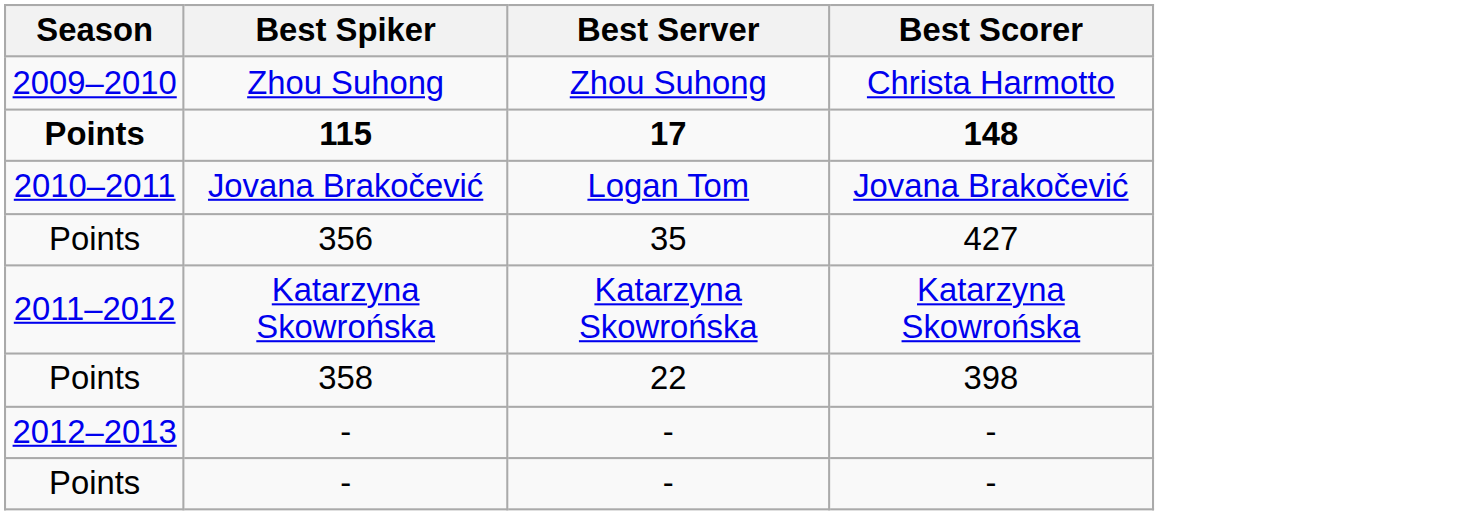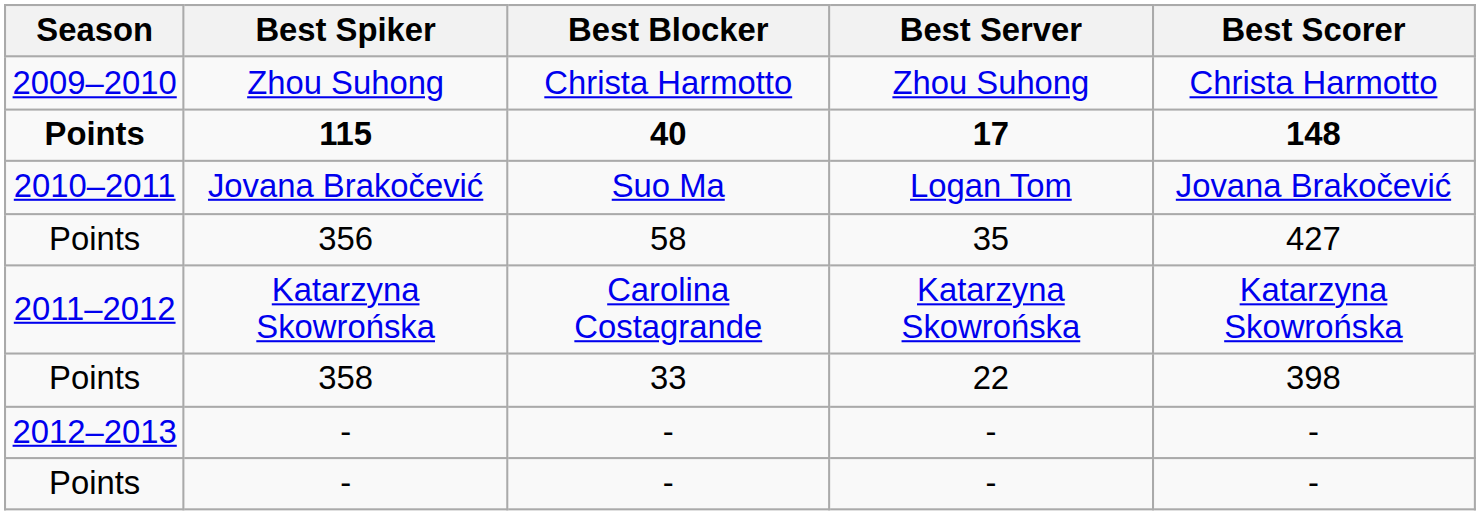 <table class="wikitable" style="text-align: center;">
 <tr>
 <th>Season</th>
 <th width="150">Best Spiker</th>
+<th width="150">Best Blocker</th>
 <th width="150">Best Server</th>
 <th width="150">Best Scorer</th>
 </tr>
 <tr>
 <td><a href='#'>2009–2010</a></td>
 <td> <a href='#'>Zhou Suhong</a></td>
+<td> <a href='#'>Christa Harmotto</a></td>
 <td> <a href='#'>Zhou Suhong</a></td>
 <td> <a href='#'>Christa Harmotto</a></td>
 </tr>
 <tr>
 <td><strong>Points</strong></td>
 <td><strong>115</strong></td>
+<td><strong>40</strong></td>
 <td><strong>17</strong></td>
 <td><strong>148</strong></td>
 </tr>
 <tr>
 <td><a href='#'>2010–2011</a></td>
 <td> <a href='#'>Jovana Brakočević</a></td>
+<td> <a href='#'>Suo Ma</a></td>
 <td> <a href='#'>Logan Tom</a></td>
 <td> <a href='#'>Jovana Brakočević</a></td>
 </tr>
 <tr>
 <td>Points</td>
 <td>356</td>
+<td>58</td>
 <td>35</td>
 <td>427</td>
 </tr>
 <tr>
 <td><a href='#'>2011–2012</a></td>
 <td> <a href='#'>Katarzyna Skowrońska</a></td>
+<td> <a href='#'>Carolina Costagrande</a></td>
 <td> <a href='#'>Katarzyna Skowrońska</a></td>
 <td> <a href='#'>Katarzyna Skowrońska</a></td>
 </tr>
 <tr>
 <td>Points</td>
 <td>358</td>
+<td>33</td>
 <td>22</td>
 <td>398</td>
 </tr>
 <tr>
 <td><a href='#'>2012–2013</a></td>
+<td>-</td>
 <td>-</td>
 <td>-</td>
 <td>-</td>
 </tr>
 <tr>
 <td>Points</td>
 <td>-</td>
 <td>-</td>
 <td>-</td>
+<td>-</td>
 </tr>
 </table>
